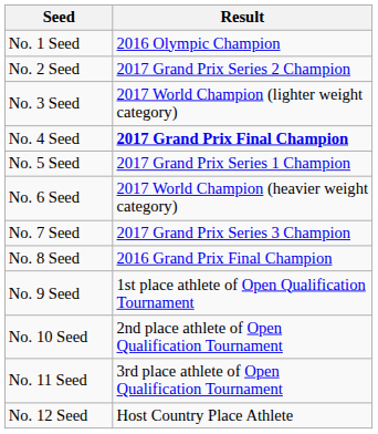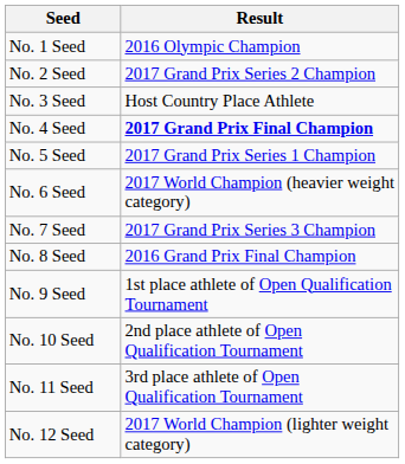 <table class="wikitable">
 <tr>
 <th width="100">Seed</th>
 <th width="250">Result</th>
 </tr>
 <tr>
 <td>No. 1 Seed</td>
 <td> <a href='#'>2016 Olympic Champion</a></td>
 </tr>
 <tr>
 <td>No. 2 Seed</td>
 <td> <a href='#'>2017 Grand Prix Series 2 Champion</a></td>
 </tr>
 <tr>
 <td>No. 3 Seed</td>
-<td> <a href='#'>2017 World Champion</a> (lighter weight category)</td>
+<td> Host Country Place Athlete</td>
 </tr>
 <tr>
 <td>No. 4 Seed</td>
 <td><strong> <a href='#'>2017 Grand Prix Final Champion</a></strong></td>
 </tr>
 <tr>
 <td>No. 5 Seed</td>
 <td> <a href='#'>2017 Grand Prix Series 1 Champion</a></td>
 </tr>
 <tr>
 <td>No. 6 Seed</td>
 <td> <a href='#'>2017 World Champion</a> (heavier weight category)</td>
 </tr>
 <tr>
 <td>No. 7 Seed</td>
 <td> <a href='#'>2017 Grand Prix Series 3 Champion</a></td>
 </tr>
 <tr>
 <td>No. 8 Seed</td>
 <td> <a href='#'>2016 Grand Prix Final Champion</a></td>
 </tr>
 <tr>
 <td>No. 9 Seed</td>
 <td> 1st place athlete of <a href='#'>Open Qualification Tournament</a></td>
 </tr>
 <tr>
 <td>No. 10 Seed</td>
 <td> 2nd place athlete of <a href='#'>Open Qualification Tournament</a></td>
 </tr>
 <tr>
 <td>No. 11 Seed</td>
 <td> 3rd place athlete of <a href='#'>Open Qualification Tournament</a></td>
 </tr>
 <tr>
 <td>No. 12 Seed</td>
-<td> Host Country Place Athlete</td>
+<td> <a href='#'>2017 World Champion</a> (lighter weight category)</td>
 </tr>
 </table>
